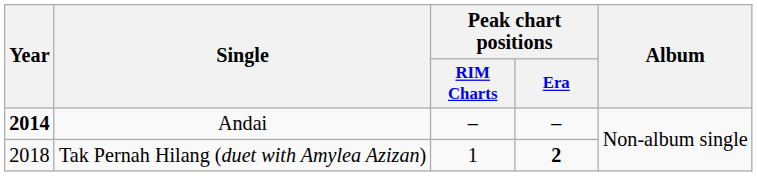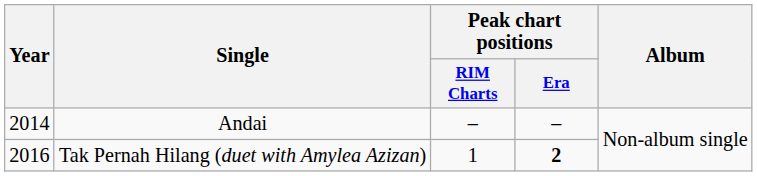 <table class="wikitable" style="text-align:center;">
 <tr>
 <th rowspan="2">Year</th>
 <th rowspan="2">Single</th>
 <th colspan="2">Peak chart positions</th>
 <th rowspan="2">Album</th>
 </tr>
 <tr style="font-size:smaller;">
 <th width="60"><a href='#'>RIM Charts</a></th>
 <th width="60"><a href='#'>Era</a></th>
 </tr>
 <tr>
-<td><strong>2014</strong></td>
+<td>2014</td>
 <td>Andai</td>
 <td>–</td>
 <td>–</td>
 <td rowspan="2">Non-album single</td>
 </tr>
 <tr>
-<td>2018</td>
+<td>2016</td>
 <td>Tak Pernah Hilang (<em>duet with Amylea Azizan</em>)</td>
 <td>1</td>
 <td><strong>2</strong></td>
 </tr>
 </table>
